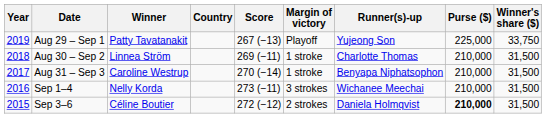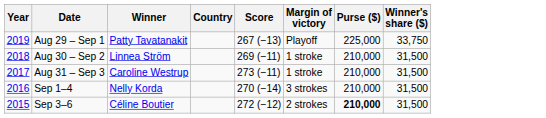 <table class="wikitable">
 <tr>
 <th>Year</th>
 <th>Date</th>
 <th>Winner</th>
 <th>Country</th>
 <th>Score</th>
 <th>Margin of<br>victory</th>
-<th>Runner(s)-up</th>
 <th>Purse ($)</th>
 <th>Winner's<br>share ($)</th>
 </tr>
 <tr>
 <td><a href='#'>2019</a></td>
 <td>Aug 29 – Sep 1</td>
 <td><a href='#'>Patty Tavatanakit</a></td>
 <td></td>
 <td>267 (−13)</td>
 <td>Playoff</td>
-<td> <a href='#'>Yujeong Son</a></td>
 <td align=right>225,000</td>
 <td align=right>33,750</td>
 </tr>
 <tr>
 <td><a href='#'>2018</a></td>
 <td>Aug 30 – Sep 2</td>
 <td><a href='#'>Linnea Ström</a></td>
 <td></td>
 <td>269 (−11)</td>
 <td>1 stroke</td>
-<td> <a href='#'>Charlotte Thomas</a></td>
 <td align=right>210,000</td>
 <td align=right>31,500</td>
 </tr>
 <tr>
 <td><a href='#'>2017</a></td>
 <td>Aug 31 – Sep 3</td>
 <td><a href='#'>Caroline Westrup</a></td>
 <td></td>
-<td>270 (−14)</td>
+<td>273 (−11)</td>
 <td>1 stroke</td>
-<td> <a href='#'>Benyapa Niphatsophon</a></td>
 <td align=right>210,000</td>
 <td align=right>31,500</td>
 </tr>
 <tr>
 <td><a href='#'>2016</a></td>
 <td>Sep 1–4</td>
 <td><a href='#'>Nelly Korda</a></td>
 <td></td>
-<td>273 (−11)</td>
+<td>270 (−14)</td>
 <td>3 strokes</td>
-<td> <a href='#'>Wichanee Meechai</a></td>
 <td align=right>210,000</td>
 <td align=right>31,500</td>
 </tr>
 <tr>
 <td><a href='#'>2015</a></td>
 <td>Sep 3–6</td>
 <td><a href='#'>Céline Boutier</a></td>
 <td></td>
 <td>272 (−12)</td>
 <td>2 strokes</td>
-<td> <a href='#'>Daniela Holmqvist</a></td>
 <td align=right><strong>210,000</strong></td>
 <td align=right>31,500</td>
 </tr>
 </table>
